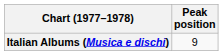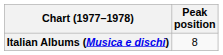 <table class="wikitable plainrowheaders" style="text-align:center">
 <tr>
 <th scope="col">Chart (1977–1978)</th>
 <th scope="col">Peak<br>position</th>
 </tr>
 <tr>
 <th scope="row">Italian Albums (<em><a href='#'>Musica e dischi</a></em>)</th>
-<td>9</td>
+<td>8</td>
 </tr>
 </table>
